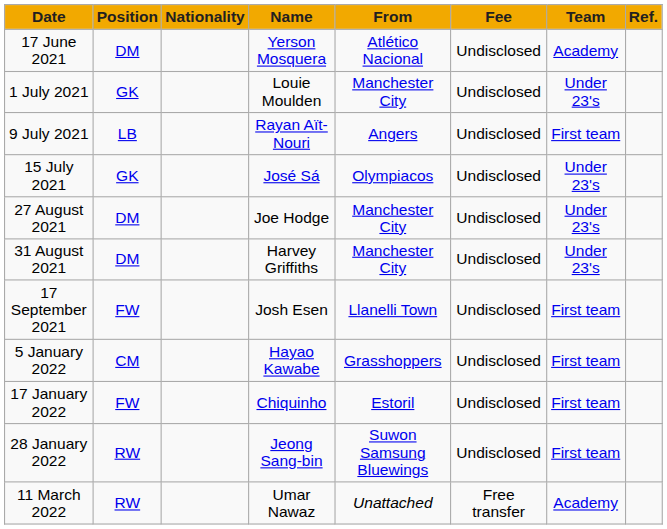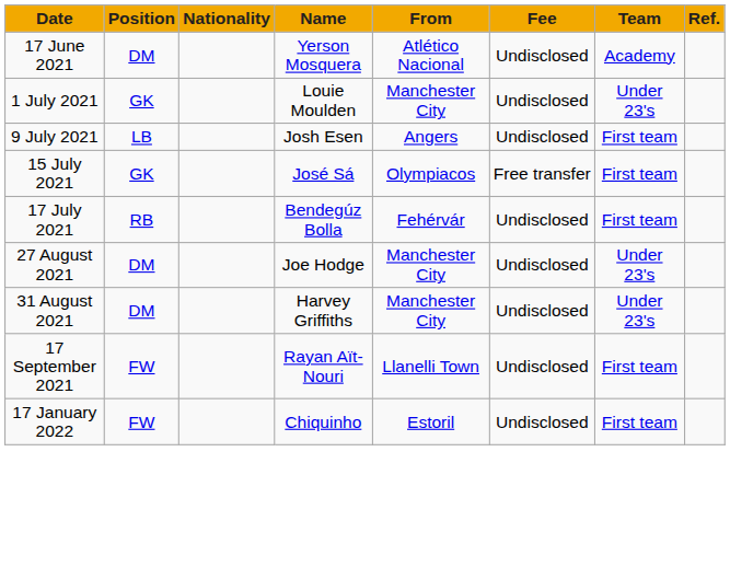 <table class="wikitable"  style="text-align:center; font-size:90%; ">
 <tr>
 <th style="background:#F2A900; color:#231F20; width:120px;">Date</th>
 <th style="background:#F2A900; color:#231F20; width:50px;">Position</th>
 <th style="background:#F2A900; color:#231F20; width:50px;">Nationality</th>
 <th style="background:#F2A900; color:#231F20; width:150px;">Name</th>
 <th style="background:#F2A900; color:#231F20; width:200px;">From</th>
 <th style="background:#F2A900; color:#231F20; width:110px;">Fee</th>
 <th style="background:#F2A900; color:#231F20; width:125px;">Team</th>
 <th style="background:#F2A900; color:#231F20; width:25px;">Ref.</th>
 </tr>
 <tr>
 <td>17 June 2021</td>
 <td><a href='#'>DM</a></td>
 <td></td>
 <td><a href='#'>Yerson Mosquera</a></td>
 <td> <a href='#'>Atlético Nacional</a></td>
 <td>Undisclosed</td>
 <td><a href='#'>Academy</a></td>
 <td></td>
 </tr>
 <tr>
 <td>1 July 2021</td>
 <td><a href='#'>GK</a></td>
 <td></td>
 <td>Louie Moulden</td>
 <td> <a href='#'>Manchester City</a></td>
 <td>Undisclosed</td>
 <td><a href='#'>Under 23's</a></td>
 <td></td>
 </tr>
 <tr>
 <td>9 July 2021</td>
 <td><a href='#'>LB</a></td>
 <td></td>
-<td><a href='#'>Rayan Aït-Nouri</a></td>
+<td>Josh Esen</td>
 <td> <a href='#'>Angers</a></td>
 <td>Undisclosed</td>
 <td><a href='#'>First team</a></td>
 <td></td>
 </tr>
 <tr>
 <td>15 July 2021</td>
 <td><a href='#'>GK</a></td>
 <td></td>
 <td><a href='#'>José Sá</a></td>
 <td> <a href='#'>Olympiacos</a></td>
+<td>Free transfer</td>
+<td><a href='#'>First team</a></td>
+<td></td>
+</tr>
+<tr>
+<td>17 July 2021</td>
+<td><a href='#'>RB</a></td>
+<td></td>
+<td><a href='#'>Bendegúz Bolla</a></td>
+<td> <a href='#'>Fehérvár</a></td>
 <td>Undisclosed</td>
-<td><a href='#'>Under 23's</a></td>
+<td><a href='#'>First team</a></td>
 <td></td>
 </tr>
 <tr>
 <td>27 August 2021</td>
 <td><a href='#'>DM</a></td>
 <td></td>
 <td>Joe Hodge</td>
 <td> <a href='#'>Manchester City</a></td>
 <td>Undisclosed</td>
 <td><a href='#'>Under 23's</a></td>
 <td></td>
 </tr>
 <tr>
 <td>31 August 2021</td>
 <td><a href='#'>DM</a></td>
 <td></td>
 <td>Harvey Griffiths</td>
 <td> <a href='#'>Manchester City</a></td>
 <td>Undisclosed</td>
 <td><a href='#'>Under 23's</a></td>
 <td></td>
 </tr>
 <tr>
 <td>17 September 2021</td>
 <td><a href='#'>FW</a></td>
 <td></td>
-<td>Josh Esen</td>
+<td><a href='#'>Rayan Aït-Nouri</a></td>
 <td> <a href='#'>Llanelli Town</a></td>
-<td>Undisclosed</td>
-<td><a href='#'>First team</a></td>
-<td></td>
-</tr>
-<tr>
-<td>5 January 2022</td>
-<td><a href='#'>CM</a></td>
-<td></td>
-<td><a href='#'>Hayao Kawabe</a></td>
-<td> <a href='#'>Grasshoppers</a></td>
 <td>Undisclosed</td>
 <td><a href='#'>First team</a></td>
 <td></td>
 </tr>
 <tr>
 <td>17 January 2022</td>
 <td><a href='#'>FW</a></td>
 <td></td>
 <td><a href='#'>Chiquinho</a></td>
 <td> <a href='#'>Estoril</a></td>
 <td>Undisclosed</td>
 <td><a href='#'>First team</a></td>
 <td></td>
 </tr>
-<tr>
-<td>28 January 2022</td>
-<td><a href='#'>RW</a></td>
-<td></td>
-<td><a href='#'>Jeong Sang-bin</a></td>
-<td> <a href='#'>Suwon Samsung Bluewings</a></td>
-<td>Undisclosed</td>
-<td><a href='#'>First team</a></td>
-<td></td>
-</tr>
-<tr>
-<td>11 March 2022</td>
-<td><a href='#'>RW</a></td>
-<td></td>
-<td>Umar Nawaz</td>
-<td><em>Unattached</em></td>
-<td>Free transfer</td>
-<td><a href='#'>Academy</a></td>
-<td></td>
-</tr>
 </table>
